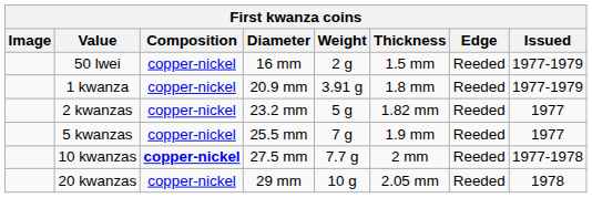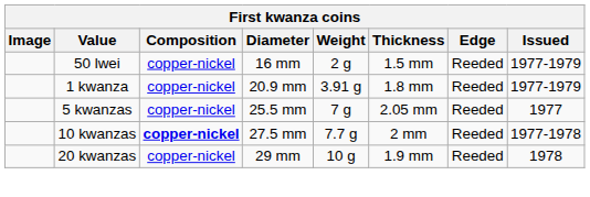 <table class="wikitable" style="font-size: 90%">
 <tr>
 <th colspan="8">First kwanza coins</th>
 </tr>
 <tr>
 <th>Image</th>
 <th>Value</th>
 <th>Composition</th>
 <th>Diameter</th>
 <th>Weight</th>
 <th>Thickness</th>
 <th>Edge</th>
 <th>Issued</th>
 </tr>
 <tr style="text-align:center">
 <td></td>
 <td>50 lwei</td>
 <td><a href='#'>copper-nickel</a></td>
 <td>16 mm</td>
 <td>2 g</td>
 <td>1.5 mm</td>
 <td>Reeded</td>
 <td>1977-1979</td>
 </tr>
 <tr style="text-align:center">
 <td></td>
 <td>1 kwanza</td>
 <td><a href='#'>copper-nickel</a></td>
 <td>20.9 mm</td>
 <td>3.91 g</td>
 <td>1.8 mm</td>
 <td>Reeded</td>
 <td>1977-1979</td>
 </tr>
 <tr style="text-align:center">
 <td></td>
-<td>2 kwanzas</td>
-<td><a href='#'>copper-nickel</a></td>
-<td>23.2 mm</td>
-<td>5 g</td>
-<td>1.82 mm</td>
-<td>Reeded</td>
-<td>1977</td>
-</tr>
-<tr style="text-align:center">
-<td></td>
 <td>5 kwanzas</td>
 <td><a href='#'>copper-nickel</a></td>
 <td>25.5 mm</td>
 <td>7 g</td>
-<td>1.9 mm</td>
+<td>2.05 mm</td>
 <td>Reeded</td>
 <td>1977</td>
 </tr>
 <tr style="text-align:center">
 <td></td>
 <td>10 kwanzas</td>
 <td><strong><a href='#'>copper-nickel</a></strong></td>
 <td>27.5 mm</td>
 <td>7.7 g</td>
 <td>2 mm</td>
 <td>Reeded</td>
 <td>1977-1978</td>
 </tr>
 <tr style="text-align:center">
 <td></td>
 <td>20 kwanzas</td>
 <td><a href='#'>copper-nickel</a></td>
 <td>29 mm</td>
 <td>10 g</td>
-<td>2.05 mm</td>
+<td>1.9 mm</td>
 <td>Reeded</td>
 <td>1978</td>
 </tr>
 </table>
